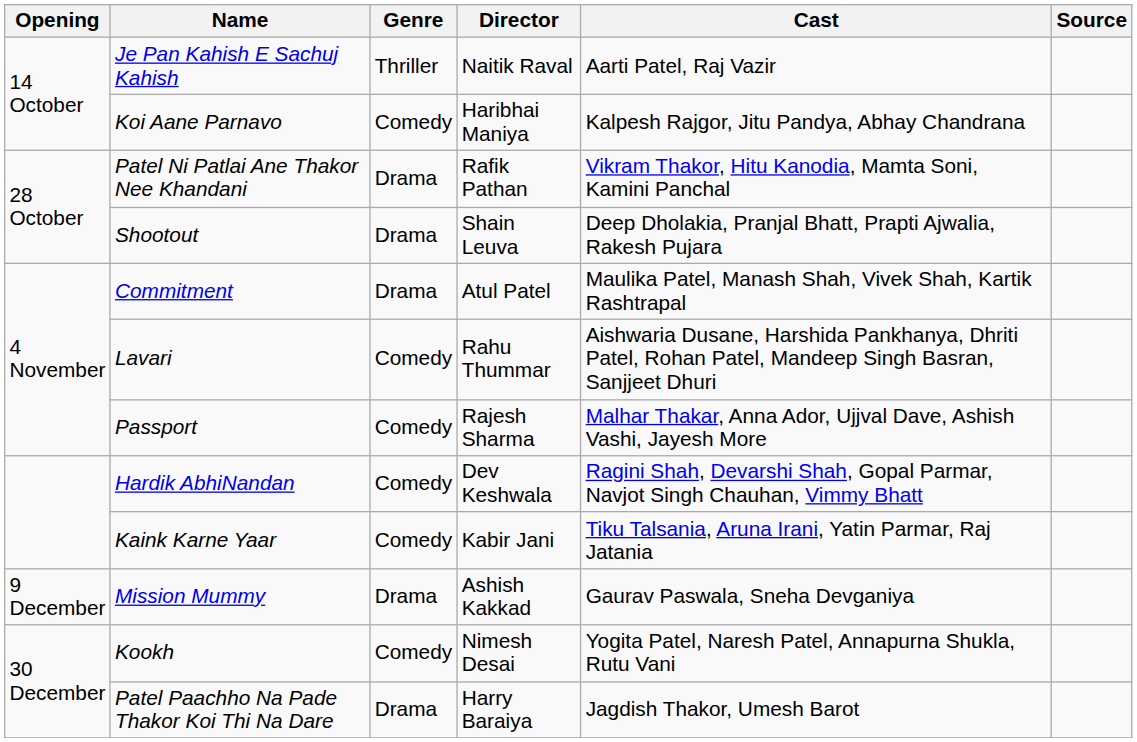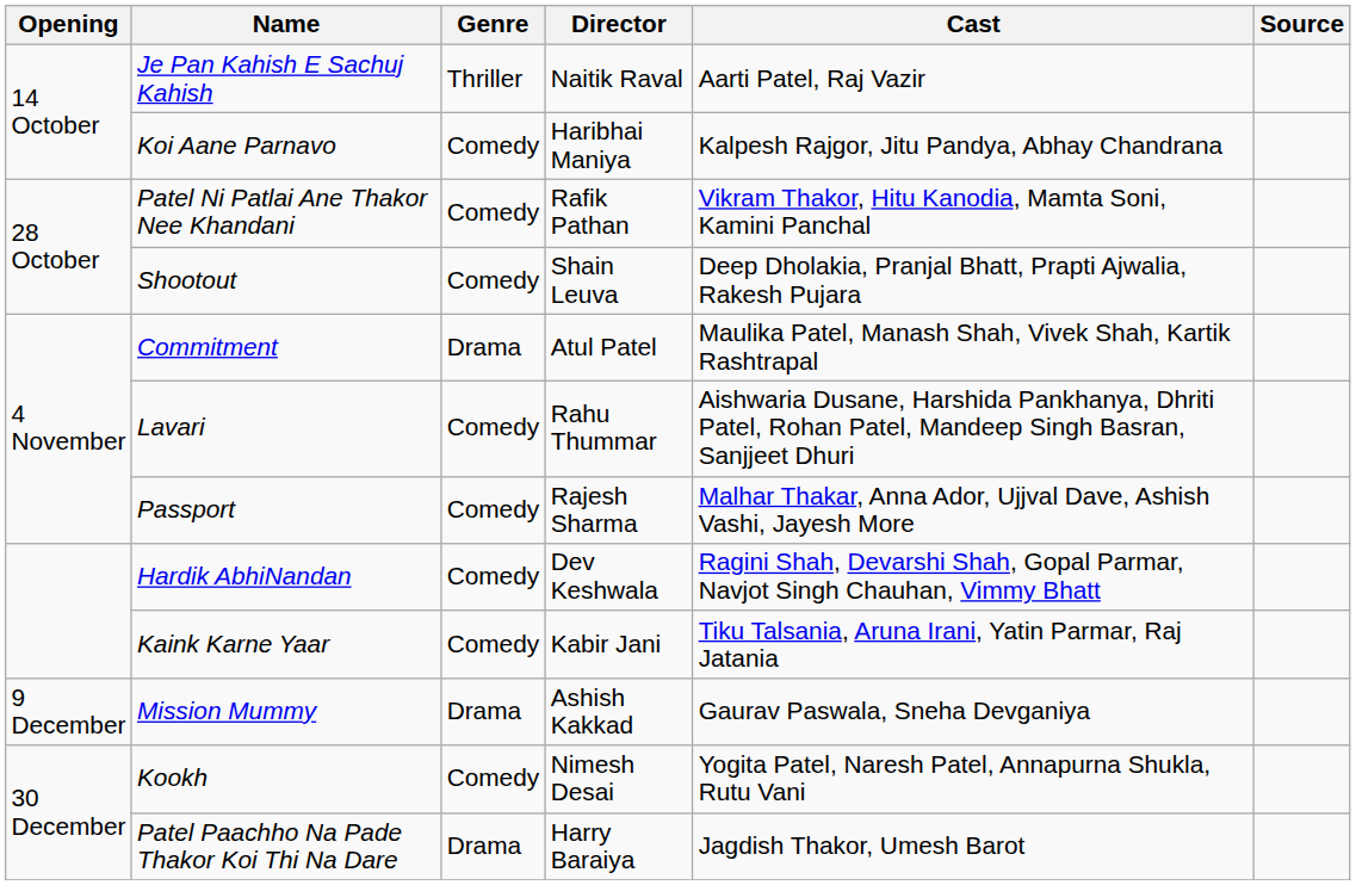 <table class="wikitable sortable">
 <tr>
 <th style="width:8%;">Opening</th>
 <th>Name</th>
 <th>Genre</th>
 <th>Director</th>
 <th>Cast</th>
 <th style="width:2%;">Source</th>
 </tr>
 <tr>
 <td rowspan = 2>14 October</td>
 <td><em><a href='#'>Je Pan Kahish E Sachuj Kahish</a></em></td>
 <td>Thriller</td>
 <td>Naitik Raval</td>
 <td>Aarti Patel, Raj Vazir</td>
 <td></td>
 </tr>
 <tr>
 <td><em>Koi Aane Parnavo</em></td>
 <td>Comedy</td>
 <td>Haribhai Maniya</td>
 <td>Kalpesh Rajgor, Jitu Pandya, Abhay Chandrana</td>
 <td></td>
 </tr>
 <tr>
 <td rowspan = 2>28 October</td>
 <td><em>Patel Ni Patlai Ane Thakor Nee Khandani</em></td>
-<td>Drama</td>
+<td>Comedy</td>
 <td>Rafik Pathan</td>
 <td><a href='#'>Vikram Thakor</a>, <a href='#'>Hitu Kanodia</a>, Mamta Soni, Kamini Panchal</td>
 <td></td>
 </tr>
 <tr>
 <td><em>Shootout</em></td>
-<td>Drama</td>
+<td>Comedy</td>
 <td>Shain Leuva</td>
 <td>Deep Dholakia, Pranjal Bhatt, Prapti Ajwalia, Rakesh Pujara</td>
 <td></td>
 </tr>
 <tr>
 <td rowspan = 3>4 November</td>
 <td><em><a href='#'>Commitment</a></em></td>
 <td>Drama</td>
 <td>Atul Patel</td>
 <td>Maulika Patel, Manash Shah, Vivek Shah, Kartik Rashtrapal</td>
 <td></td>
 </tr>
 <tr>
 <td><em>Lavari</em></td>
 <td>Comedy</td>
 <td>Rahu Thummar</td>
 <td>Aishwaria Dusane, Harshida Pankhanya, Dhriti Patel, Rohan Patel, Mandeep Singh Basran, Sanjjeet Dhuri</td>
 <td></td>
 </tr>
 <tr>
 <td><em>Passport</em></td>
 <td>Comedy</td>
 <td>Rajesh Sharma</td>
 <td><a href='#'>Malhar Thakar</a>, Anna Ador, Ujjval Dave, Ashish Vashi, Jayesh More</td>
 <td></td>
 </tr>
 <tr>
 <td rowspan= 2></td>
 <td><em><a href='#'>Hardik AbhiNandan</a></em></td>
 <td>Comedy</td>
 <td>Dev Keshwala</td>
 <td><a href='#'>Ragini Shah</a>, <a href='#'>Devarshi Shah</a>, Gopal Parmar, Navjot Singh Chauhan, <a href='#'>Vimmy Bhatt</a></td>
 <td></td>
 </tr>
 <tr>
 <td><em>Kaink Karne Yaar</em></td>
 <td>Comedy</td>
 <td>Kabir Jani</td>
 <td><a href='#'>Tiku Talsania</a>, <a href='#'>Aruna Irani</a>, Yatin Parmar, Raj Jatania</td>
 <td></td>
 </tr>
 <tr>
 <td>9 December</td>
 <td><em><a href='#'>Mission Mummy</a></em></td>
 <td>Drama</td>
 <td>Ashish Kakkad</td>
 <td>Gaurav Paswala, Sneha Devganiya</td>
 <td></td>
 </tr>
 <tr>
 <td rowspan=2>30 December</td>
 <td><em>Kookh</em></td>
 <td>Comedy</td>
 <td>Nimesh Desai</td>
 <td>Yogita Patel, Naresh Patel, Annapurna Shukla, Rutu Vani</td>
 <td></td>
 </tr>
 <tr>
 <td><em>Patel Paachho Na Pade Thakor Koi Thi Na Dare</em></td>
 <td>Drama</td>
 <td>Harry Baraiya</td>
 <td>Jagdish Thakor, Umesh Barot</td>
 <td></td>
 </tr>
 </table>
